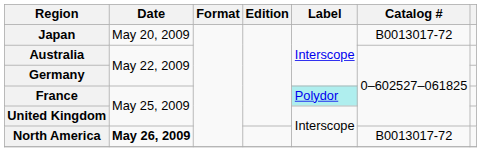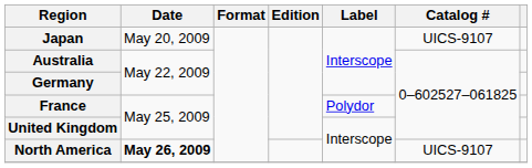 <table class="wikitable plainrowheaders">
 <tr>
 <th scope="col">Region</th>
 <th scope="col">Date</th>
 <th scope="col">Format</th>
 <th scope="col">Edition</th>
 <th scope="col">Label</th>
 <th scope="col">Catalog #</th>
 <th scope="col"></th>
 </tr>
 <tr>
 <th scope="row">Japan</th>
 <td>May 20, 2009</td>
 <td rowspan="6"></td>
 <td rowspan="5"></td>
 <td rowspan="3"><a href='#'>Interscope</a></td>
-<td style="text-align:center;">B0013017-72</td>
+<td style="text-align:center;">UICS-9107</td>
 <td></td>
 </tr>
 <tr>
 <th scope="row">Australia</th>
 <td rowspan="2">May 22, 2009</td>
 <td rowspan="4" style="text-align:center;">0–602527–061825</td>
 <td></td>
 </tr>
 <tr>
 <th scope="row">Germany</th>
 <td></td>
 </tr>
 <tr>
 <th scope="row">France</th>
 <td rowspan="2">May 25, 2009</td>
-<td style="background: paleturquoise;"><a href='#'>Polydor</a></td>
+<td><a href='#'>Polydor</a></td>
 <td></td>
 </tr>
 <tr>
 <th scope="row">United Kingdom</th>
 <td rowspan="2">Interscope</td>
 <td></td>
 </tr>
 <tr>
 <th scope="row">North America</th>
 <td><strong>May 26, 2009</strong></td>
 <td></td>
-<td style="text-align:center;">B0013017-72</td>
+<td style="text-align:center;">UICS-9107</td>
 <td></td>
 </tr>
 <tr>
 </tr>
 </table>
